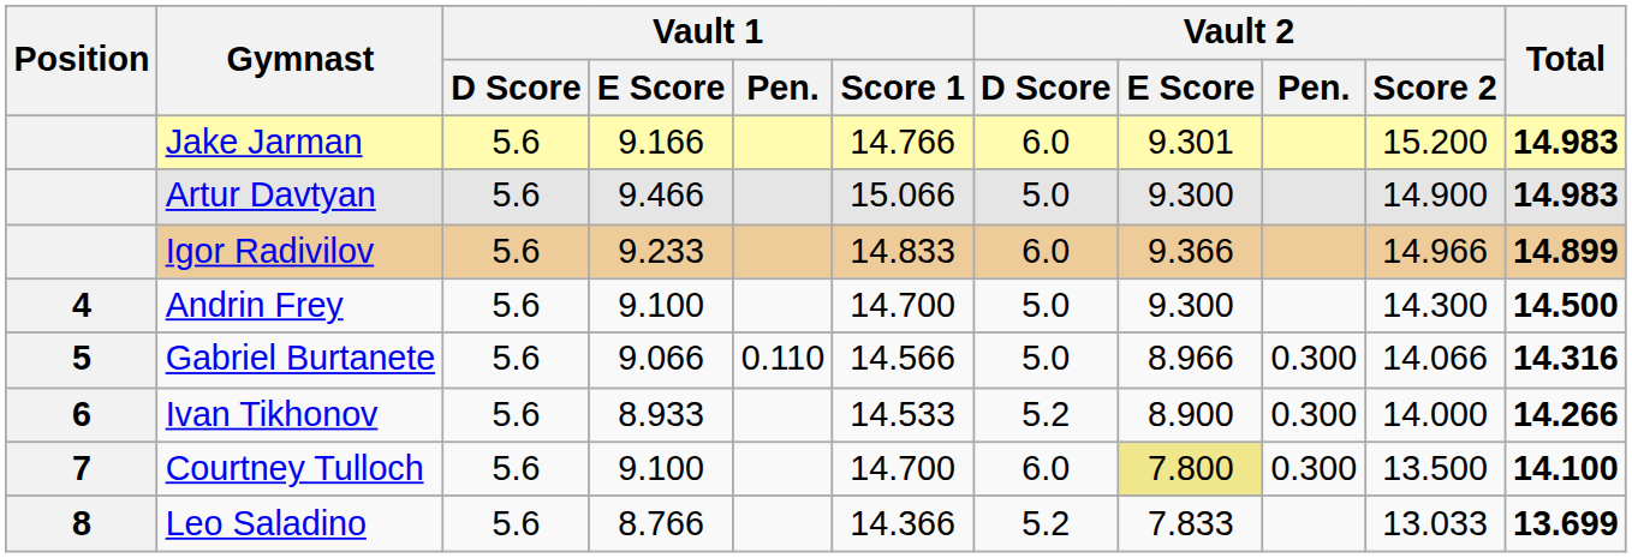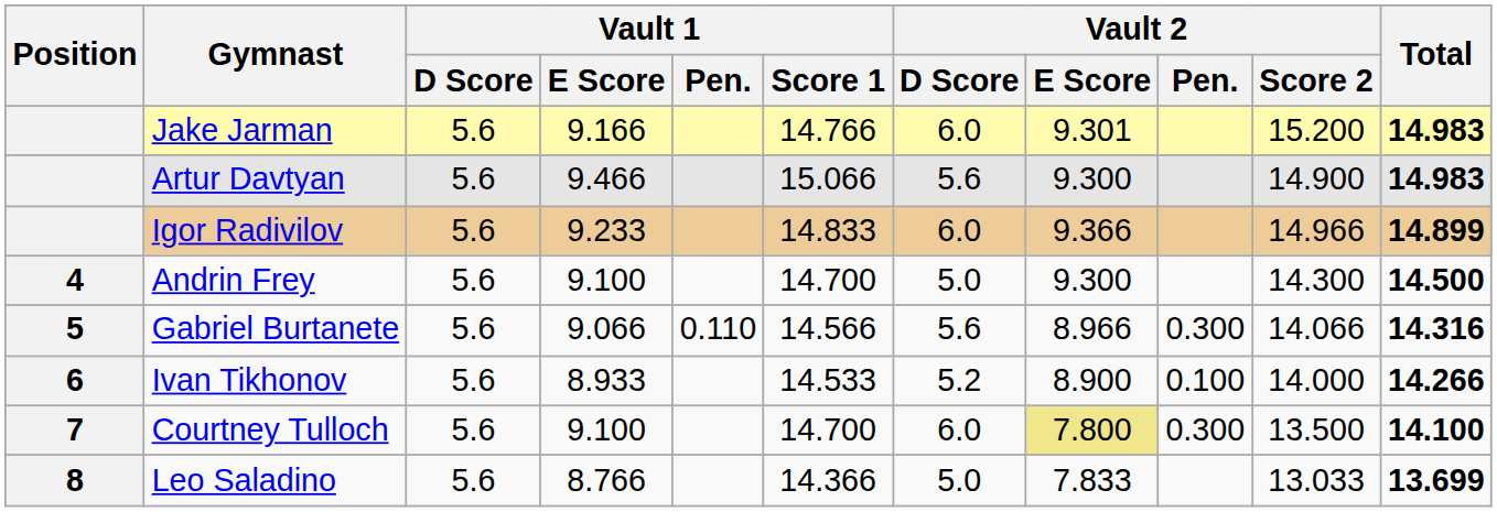 <table style="text-align:center;" class="wikitable sortable">
 <tr>
 <th rowspan="2">Position</th>
 <th rowspan="2">Gymnast</th>
 <th colspan="4">Vault 1</th>
 <th colspan="4">Vault 2</th>
 <th rowspan="2">Total</th>
 </tr>
 <tr>
 <th>D Score</th>
 <th>E Score</th>
 <th>Pen.</th>
 <th>Score 1</th>
 <th>D Score</th>
 <th>E Score</th>
 <th>Pen.</th>
 <th>Score 2</th>
 </tr>
 <tr style="background:#fffcaf;">
 <th scope="row" style="text-align:center"></th>
 <td style="text-align:left;"> <a href='#'>Jake Jarman</a></td>
 <td>5.6</td>
 <td>9.166</td>
 <td></td>
 <td>14.766</td>
 <td>6.0</td>
 <td>9.301</td>
 <td></td>
 <td>15.200</td>
 <td><strong>14.983</strong></td>
 </tr>
 <tr style="background:#e5e5e5;">
 <th scope="row" style="text-align:center"></th>
 <td style="text-align:left;"> <a href='#'>Artur Davtyan</a></td>
 <td>5.6</td>
 <td>9.466</td>
 <td></td>
 <td>15.066</td>
-<td>5.0</td>
+<td>5.6</td>
 <td>9.300</td>
 <td></td>
 <td>14.900</td>
 <td><strong>14.983</strong></td>
 </tr>
 <tr style="background:#ec9;">
 <th scope="row" style="text-align:center"></th>
 <td style="text-align:left;"> <a href='#'>Igor Radivilov</a></td>
 <td>5.6</td>
 <td>9.233</td>
 <td></td>
 <td>14.833</td>
 <td>6.0</td>
 <td>9.366</td>
 <td></td>
 <td>14.966</td>
 <td><strong>14.899</strong></td>
 </tr>
 <tr>
 <th>4</th>
 <td style="text-align:left;"> <a href='#'>Andrin Frey</a></td>
 <td>5.6</td>
 <td>9.100</td>
 <td></td>
 <td>14.700</td>
 <td>5.0</td>
 <td>9.300</td>
 <td></td>
 <td>14.300</td>
 <td><strong>14.500</strong></td>
 </tr>
 <tr>
 <th>5</th>
 <td style="text-align:left;"> <a href='#'>Gabriel Burtanete</a></td>
 <td>5.6</td>
 <td>9.066</td>
 <td>0.110</td>
 <td>14.566</td>
-<td>5.0</td>
+<td>5.6</td>
 <td>8.966</td>
 <td>0.300</td>
 <td>14.066</td>
 <td><strong>14.316</strong></td>
 </tr>
 <tr>
 <th>6</th>
 <td style="text-align:left;"> <a href='#'>Ivan Tikhonov</a></td>
 <td>5.6</td>
 <td>8.933</td>
 <td></td>
 <td>14.533</td>
 <td>5.2</td>
 <td>8.900</td>
-<td>0.300</td>
+<td>0.100</td>
 <td>14.000</td>
 <td><strong>14.266</strong></td>
 </tr>
 <tr>
 <th>7</th>
 <td style="text-align:left;"> <a href='#'>Courtney Tulloch</a></td>
 <td>5.6</td>
 <td>9.100</td>
 <td></td>
 <td>14.700</td>
 <td>6.0</td>
 <td style="background: khaki;">7.800</td>
 <td>0.300</td>
 <td>13.500</td>
 <td><strong>14.100</strong></td>
 </tr>
 <tr>
 <th>8</th>
 <td style="text-align:left;"> <a href='#'>Leo Saladino</a></td>
 <td>5.6</td>
 <td>8.766</td>
 <td></td>
 <td>14.366</td>
-<td>5.2</td>
+<td>5.0</td>
 <td>7.833</td>
 <td></td>
 <td>13.033</td>
 <td><strong>13.699</strong></td>
 </tr>
 </table>
